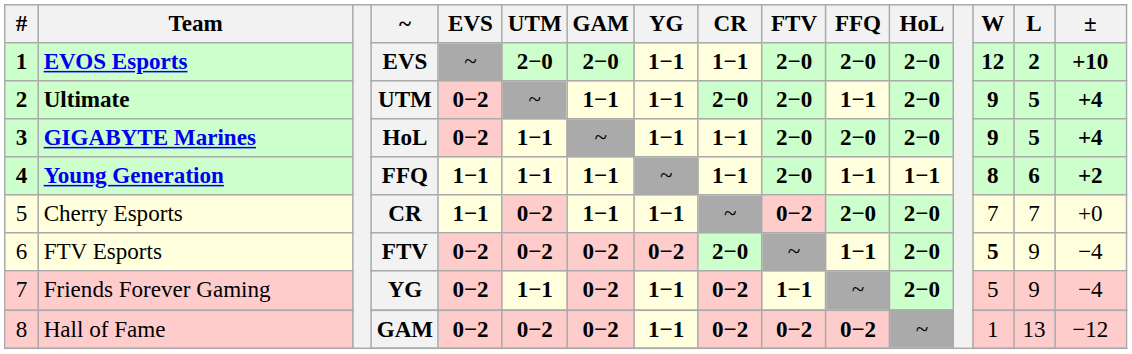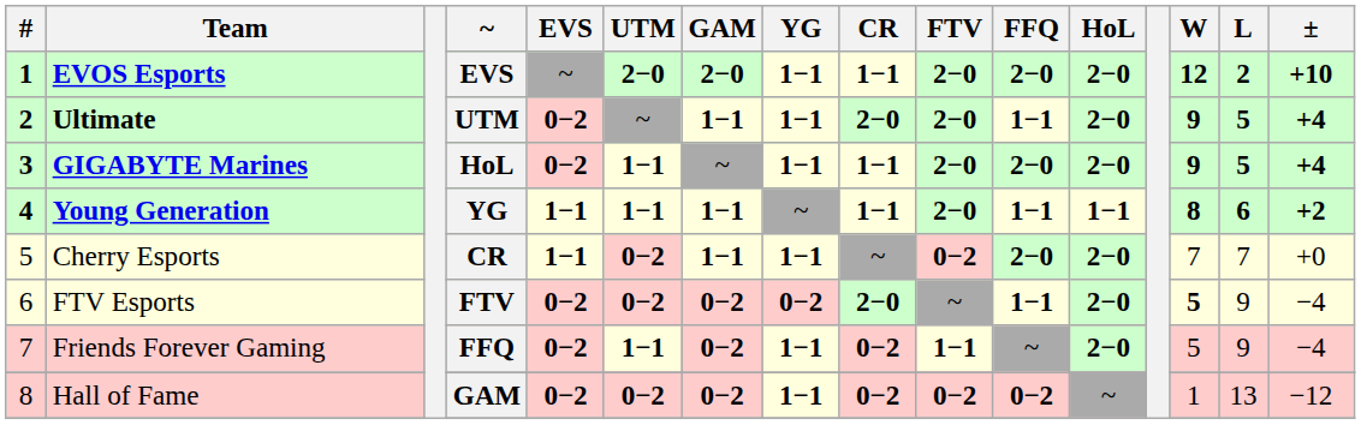 <table class="wikitable" style="font-size: 95%; text-align: center">
 <tr>
 <th style="width:15px;">#</th>
 <th style="width:200px;">Team</th>
 <th rowspan="11" style="width:5px;;"></th>
 <th>~</th>
 <th style="width:35px;" title="">EVS</th>
 <th style="width:35px;" title="">UTM</th>
 <th style="width:35px;" title="">GAM</th>
 <th style="width:35px;" title="">YG</th>
 <th style="width:35px;" title="">CR</th>
 <th style="width:35px;" title="">FTV</th>
 <th style="width:35px;" title="">FFQ</th>
 <th style="width:35px;" title="">HoL</th>
 <th rowspan="11" style="width:5px;;"></th>
 <th style="width:20px;" title="Wins">W</th>
 <th style="width:20px;" title="Losses">L</th>
 <th style="width:40px;">±</th>
 </tr>
 <tr style="background:#cfc;">
 <td><strong>1</strong></td>
 <td style="text-align: left"><strong><a href='#'>EVOS Esports</a></strong></td>
 <th>EVS</th>
 <td style="background:#aaa;">~</td>
 <td style="background:#cfc;"><strong>2−0</strong></td>
 <td style="background:#cfc;"><strong>2−0</strong></td>
 <td style="background:#ffd;"><strong>1−1</strong></td>
 <td style="background:#ffd;"><strong>1−1</strong></td>
 <td style="background:#cfc;"><strong>2−0</strong></td>
 <td style="background:#cfc;"><strong>2−0</strong></td>
 <td style="background:#cfc;"><strong>2−0</strong></td>
 <td><strong>12</strong></td>
 <td><strong>2</strong></td>
 <td><strong>+10</strong></td>
 </tr>
 <tr style="background:#cfc;">
 <td><strong>2</strong></td>
 <td style="text-align: left"><strong>Ultimate</strong></td>
 <th>UTM</th>
 <td style="background:#fcc;"><strong>0−2</strong></td>
 <td style="background:#aaa;">~</td>
 <td style="background:#ffd;"><strong>1−1</strong></td>
 <td style="background:#ffd;"><strong>1−1</strong></td>
 <td style="background:#cfc;"><strong>2−0</strong></td>
 <td style="background:#cfc;"><strong>2−0</strong></td>
 <td style="background:#ffd;"><strong>1−1</strong></td>
 <td style="background:#cfc;"><strong>2−0</strong></td>
 <td><strong>9</strong></td>
 <td><strong>5</strong></td>
 <td><strong>+4</strong></td>
 </tr>
 <tr style="background:#cfc;">
 <td><strong>3</strong></td>
 <td style="text-align: left"><strong><a href='#'>GIGABYTE Marines</a></strong></td>
 <th>HoL</th>
 <td style="background:#fcc;"><strong>0−2</strong></td>
 <td style="background:#ffd;"><strong>1−1</strong></td>
 <td style="background:#aaa;">~</td>
 <td style="background:#ffd;"><strong>1−1</strong></td>
 <td style="background:#ffd;"><strong>1−1</strong></td>
 <td style="background:#cfc;"><strong>2−0</strong></td>
 <td style="background:#cfc;"><strong>2−0</strong></td>
 <td style="background:#cfc;"><strong>2−0</strong></td>
 <td><strong>9</strong></td>
 <td><strong>5</strong></td>
 <td><strong>+4</strong></td>
 </tr>
 <tr style="background:#cfc;">
 <td><strong>4</strong></td>
 <td style="text-align: left"><strong><a href='#'>Young Generation</a></strong></td>
-<th>FFQ</th>
+<th>YG</th>
 <td style="background:#ffd;"><strong>1−1</strong></td>
 <td style="background:#ffd;"><strong>1−1</strong></td>
 <td style="background:#ffd;"><strong>1−1</strong></td>
 <td style="background:#aaa;">~</td>
 <td style="background:#ffd;"><strong>1−1</strong></td>
 <td style="background:#cfc;"><strong>2−0</strong></td>
 <td style="background:#ffd;"><strong>1−1</strong></td>
 <td style="background:#ffd;"><strong>1−1</strong></td>
 <td><strong>8</strong></td>
 <td><strong>6</strong></td>
 <td><strong>+2</strong></td>
 </tr>
 <tr style="background:#ffd;">
 <td>5</td>
 <td style="text-align: left">Cherry Esports</td>
 <th>CR</th>
 <td style="background:#ffd;"><strong>1−1</strong></td>
 <td style="background:#fcc;"><strong>0−2</strong></td>
 <td style="background:#ffd;"><strong>1−1</strong></td>
 <td style="background:#ffd;"><strong>1−1</strong></td>
 <td style="background:#aaa;">~</td>
 <td style="background:#fcc;"><strong>0−2</strong></td>
 <td style="background:#cfc;"><strong>2−0</strong></td>
 <td style="background:#cfc;"><strong>2−0</strong></td>
 <td>7</td>
 <td>7</td>
 <td>+0</td>
 </tr>
 <tr style="background:#ffd;">
 <td>6</td>
 <td style="text-align: left">FTV Esports</td>
 <th>FTV</th>
 <td style="background:#fcc;"><strong>0−2</strong></td>
 <td style="background:#fcc;"><strong>0−2</strong></td>
 <td style="background:#fcc;"><strong>0−2</strong></td>
 <td style="background:#fcc;"><strong>0−2</strong></td>
 <td style="background:#cfc;"><strong>2−0</strong></td>
 <td style="background:#aaa;">~</td>
 <td style="background:#ffd;"><strong>1−1</strong></td>
 <td style="background:#cfc;"><strong>2−0</strong></td>
 <td><strong>5</strong></td>
 <td>9</td>
 <td>−4</td>
 </tr>
 <tr style="background:#fcc;">
 <td>7</td>
 <td style="text-align: left">Friends Forever Gaming</td>
-<th>YG</th>
+<th>FFQ</th>
 <td style="background:#fcc;"><strong>0−2</strong></td>
 <td style="background:#ffd;"><strong>1−1</strong></td>
 <td style="background:#fcc;"><strong>0−2</strong></td>
 <td style="background:#ffd;"><strong>1−1</strong></td>
 <td style="background:#fcc;"><strong>0−2</strong></td>
 <td style="background:#ffd;"><strong>1−1</strong></td>
 <td style="background:#aaa;">~</td>
 <td style="background:#cfc;"><strong>2−0</strong></td>
 <td>5</td>
 <td>9</td>
 <td>−4</td>
 </tr>
 <tr>
 </tr>
 <tr style="background:#fcc;">
 <td>8</td>
 <td style="text-align: left">Hall of Fame</td>
 <th>GAM</th>
 <td style="background:#fcc;"><strong>0−2</strong></td>
 <td style="background:#fcc;"><strong>0−2</strong></td>
 <td style="background:#fcc;"><strong>0−2</strong></td>
 <td style="background:#ffd;"><strong>1−1</strong></td>
 <td style="background:#fcc;"><strong>0−2</strong></td>
 <td style="background:#fcc;"><strong>0−2</strong></td>
 <td style="background:#fcc;"><strong>0−2</strong></td>
 <td style="background:#aaa;">~</td>
 <td>1</td>
 <td>13</td>
 <td>−12</td>
 </tr>
 <tr>
 </tr>
 </table>
